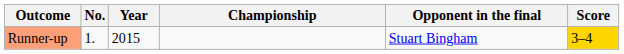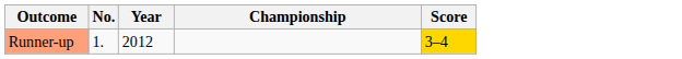 <table class="sortable wikitable">
 <tr>
 <th width="80">Outcome</th>
 <th width="20">No.</th>
 <th width="50">Year</th>
 <th width="250">Championship</th>
-<th width="200">Opponent in the final</th>
 <th width="50">Score</th>
 </tr>
 <tr>
 <td style="background:#ffa07a;">Runner-up</td>
 <td>1.</td>
-<td>2015</td>
+<td>2012</td>
 <td></td>
-<td> <a href='#'>Stuart Bingham</a></td>
 <td style="background: gold;">3–4</td>
 </tr>
 </table>
